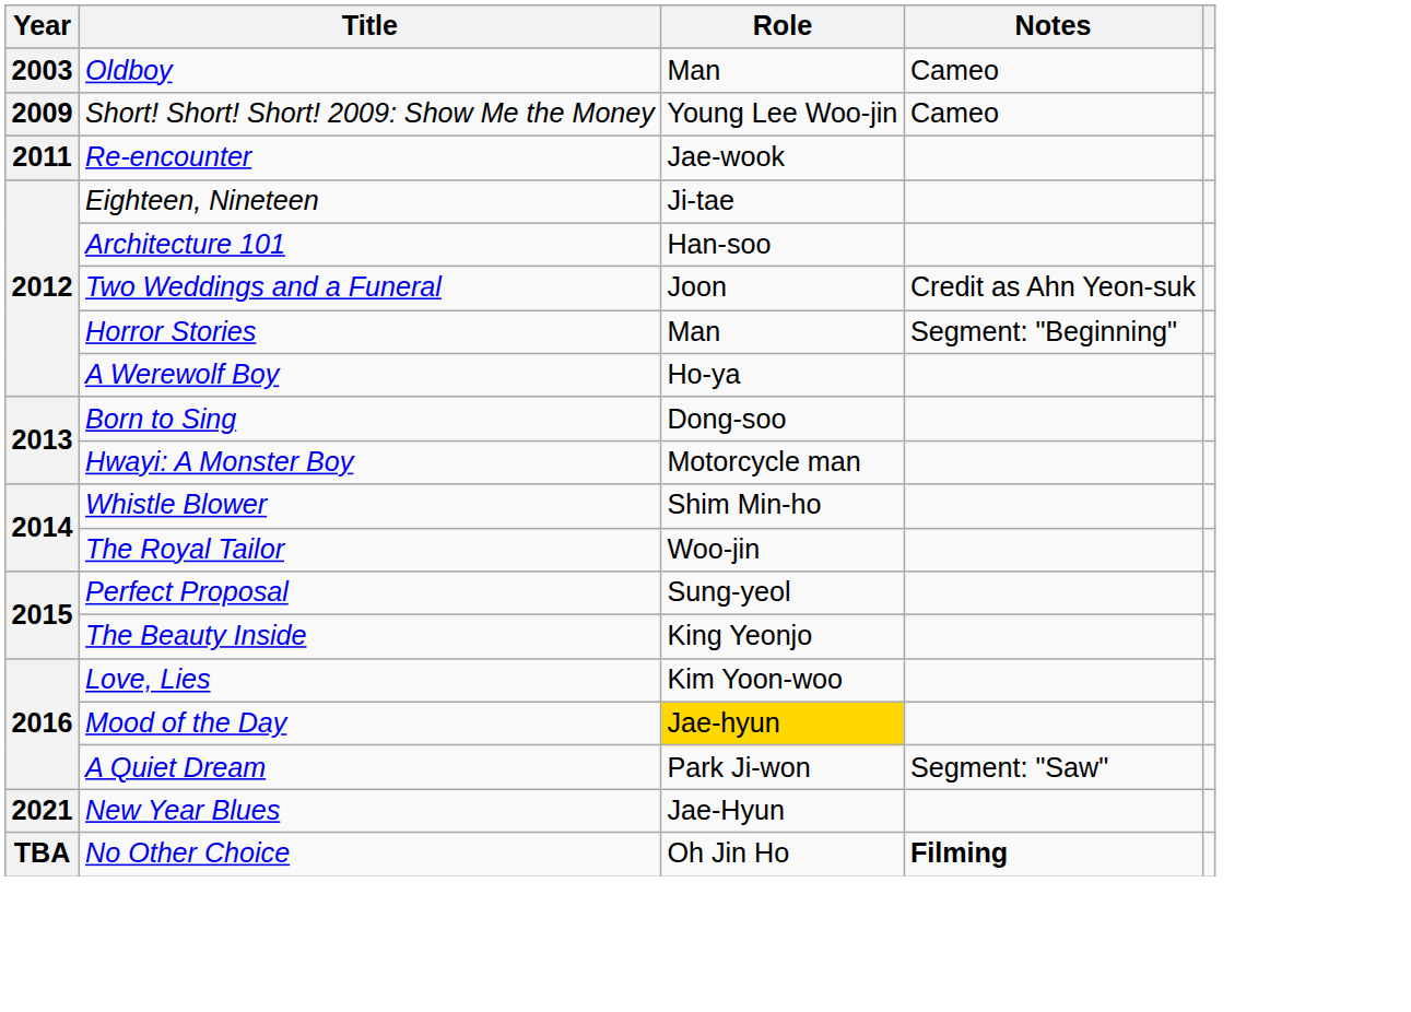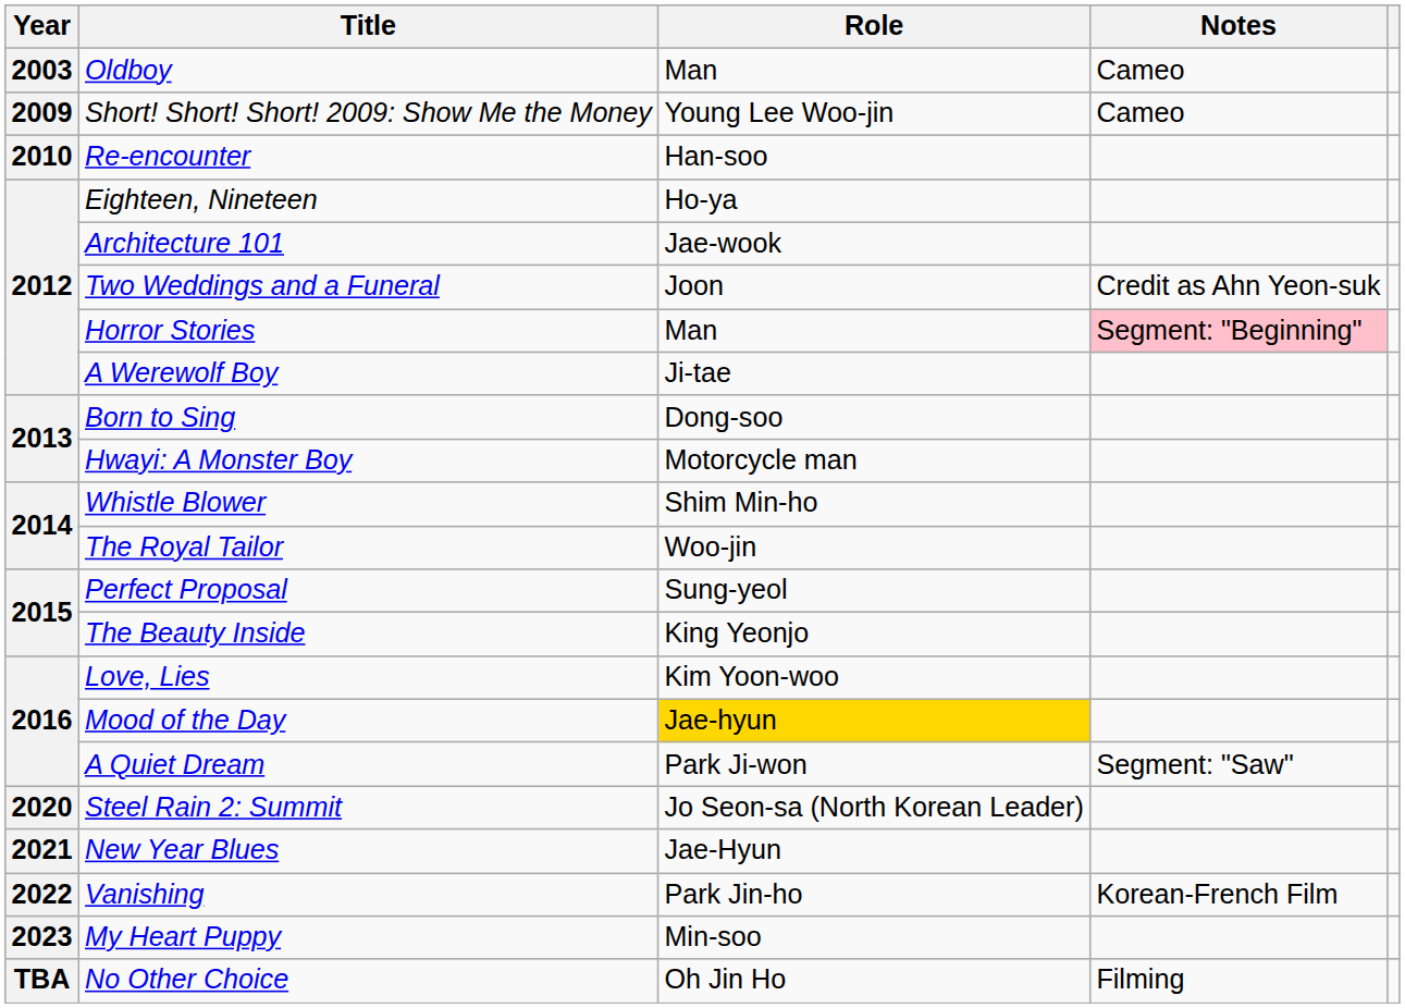 <table class="wikitable plainrowheaders sortable">
 <tr>
 <th scope="col">Year</th>
 <th scope="col">Title</th>
 <th scope="col">Role</th>
 <th scope="col">Notes</th>
 <th scope="col" class="unsortable"></th>
 </tr>
 <tr>
 <th scope="row">2003</th>
 <td><em><a href='#'>Oldboy</a></em></td>
 <td>Man</td>
 <td>Cameo</td>
 <td style="text-align:center"></td>
 </tr>
 <tr>
 <th scope="row">2009</th>
 <td><em>Short! Short! Short! 2009: Show Me the Money</em></td>
 <td>Young Lee Woo-jin</td>
 <td>Cameo</td>
 <td style="text-align:center"></td>
 </tr>
 <tr>
-<th scope="row">2011</th>
+<th scope="row">2010</th>
 <td><em><a href='#'>Re-encounter</a></em></td>
-<td>Jae-wook</td>
+<td>Han-soo</td>
 <td></td>
 <td style="text-align:center"></td>
 </tr>
 <tr>
 <th scope="row" rowspan="5">2012</th>
 <td><em>Eighteen, Nineteen</em></td>
-<td>Ji-tae</td>
+<td>Ho-ya</td>
 <td></td>
 <td style="text-align:center"></td>
 </tr>
 <tr>
 <td><em><a href='#'>Architecture 101</a></em></td>
-<td>Han-soo</td>
+<td>Jae-wook</td>
 <td></td>
 <td style="text-align:center"></td>
 </tr>
 <tr>
 <td><em><a href='#'>Two Weddings and a Funeral</a></em></td>
 <td>Joon</td>
 <td>Credit as Ahn Yeon-suk</td>
 <td style="text-align:center"></td>
 </tr>
 <tr>
 <td><em><a href='#'>Horror Stories</a></em></td>
 <td>Man</td>
-<td>Segment: "Beginning"</td>
+<td style="background: pink;">Segment: "Beginning"</td>
 <td style="text-align:center"></td>
 </tr>
 <tr>
 <td><em><a href='#'>A Werewolf Boy</a></em></td>
-<td>Ho-ya</td>
+<td>Ji-tae</td>
 <td></td>
 <td style="text-align:center"></td>
 </tr>
 <tr>
 <th scope="row" rowspan="2">2013</th>
 <td><em><a href='#'>Born to Sing</a></em></td>
 <td>Dong-soo</td>
 <td></td>
 <td style="text-align:center"></td>
 </tr>
 <tr>
 <td><em><a href='#'>Hwayi: A Monster Boy</a></em></td>
 <td>Motorcycle man</td>
 <td></td>
 <td style="text-align:center"></td>
 </tr>
 <tr>
 <th scope="row" rowspan="2">2014</th>
 <td><em><a href='#'>Whistle Blower</a></em></td>
 <td>Shim Min-ho</td>
 <td></td>
 <td style="text-align:center"></td>
 </tr>
 <tr>
 <td><em><a href='#'>The Royal Tailor</a></em></td>
 <td>Woo-jin</td>
 <td></td>
 <td style="text-align:center"></td>
 </tr>
 <tr>
 <th scope="row" rowspan="2">2015</th>
 <td><em><a href='#'>Perfect Proposal</a></em></td>
 <td>Sung-yeol</td>
 <td></td>
 <td style="text-align:center"></td>
 </tr>
 <tr>
 <td><em><a href='#'>The Beauty Inside</a></em></td>
 <td>King Yeonjo</td>
 <td></td>
 <td style="text-align:center"></td>
 </tr>
 <tr>
 <th scope="row" rowspan="3">2016</th>
 <td><em><a href='#'>Love, Lies</a></em></td>
 <td>Kim Yoon-woo</td>
 <td></td>
 <td style="text-align:center"></td>
 </tr>
 <tr>
 <td><em><a href='#'>Mood of the Day</a></em></td>
 <td style="background: gold;">Jae-hyun</td>
 <td></td>
 <td style="text-align:center"></td>
 </tr>
 <tr>
 <td><em><a href='#'>A Quiet Dream</a></em></td>
 <td>Park Ji-won</td>
 <td>Segment: "Saw"</td>
 <td style="text-align:center"></td>
 </tr>
 <tr>
+<th scope="row">2020</th>
+<td><em><a href='#'>Steel Rain 2: Summit</a></em></td>
+<td>Jo Seon-sa (North Korean Leader)</td>
+<td></td>
+<td style="text-align:center"></td>
+</tr>
+<tr>
 <th scope="row">2021</th>
 <td><em><a href='#'>New Year Blues</a></em></td>
 <td>Jae-Hyun</td>
 <td></td>
 <td style="text-align:center"></td>
 </tr>
 <tr>
+<th scope="row">2022</th>
+<td><em><a href='#'>Vanishing</a></em></td>
+<td>Park Jin-ho</td>
+<td>Korean-French Film</td>
+<td style="text-align:center"></td>
+</tr>
+<tr>
+<th scope="row">2023</th>
+<td><em><a href='#'>My Heart Puppy</a></em></td>
+<td>Min-soo</td>
+<td></td>
+<td style="text-align:center"></td>
+</tr>
+<tr>
 <th scope="row">TBA</th>
 <td><em><a href='#'>No Other Choice</a></em></td>
 <td>Oh Jin Ho</td>
-<td><strong>Filming</strong></td>
+<td>Filming</td>
 <td style="text-align:center"></td>
 </tr>
 </table>
